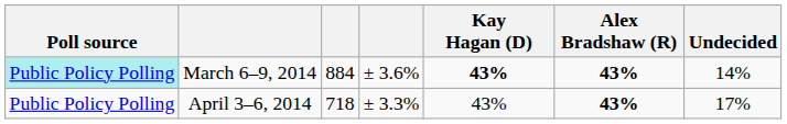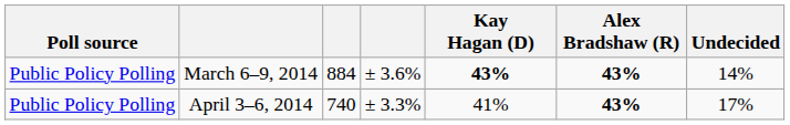 <table class="wikitable" style="text-align:center">
 <tr valign= bottom>
 <th>Poll source</th>
 <th></th>
 <th></th>
 <th></th>
 <th style="width:100px;">Kay<br>Hagan (D)</th>
 <th style="width:100px;">Alex<br>Bradshaw (R)</th>
 <th>Undecided</th>
 </tr>
 <tr>
-<td align=left style="background: paleturquoise;"><a href='#'>Public Policy Polling</a></td>
+<td align=left><a href='#'>Public Policy Polling</a></td>
 <td>March 6–9, 2014</td>
 <td>884</td>
 <td>± 3.6%</td>
 <td><strong>43%</strong></td>
 <td><strong>43%</strong></td>
 <td>14%</td>
 </tr>
 <tr>
 <td align=left><a href='#'>Public Policy Polling</a></td>
 <td>April 3–6, 2014</td>
-<td>718</td>
+<td>740</td>
 <td>± 3.3%</td>
-<td>43%</td>
+<td>41%</td>
 <td><strong>43%</strong></td>
 <td>17%</td>
 </tr>
 </table>
